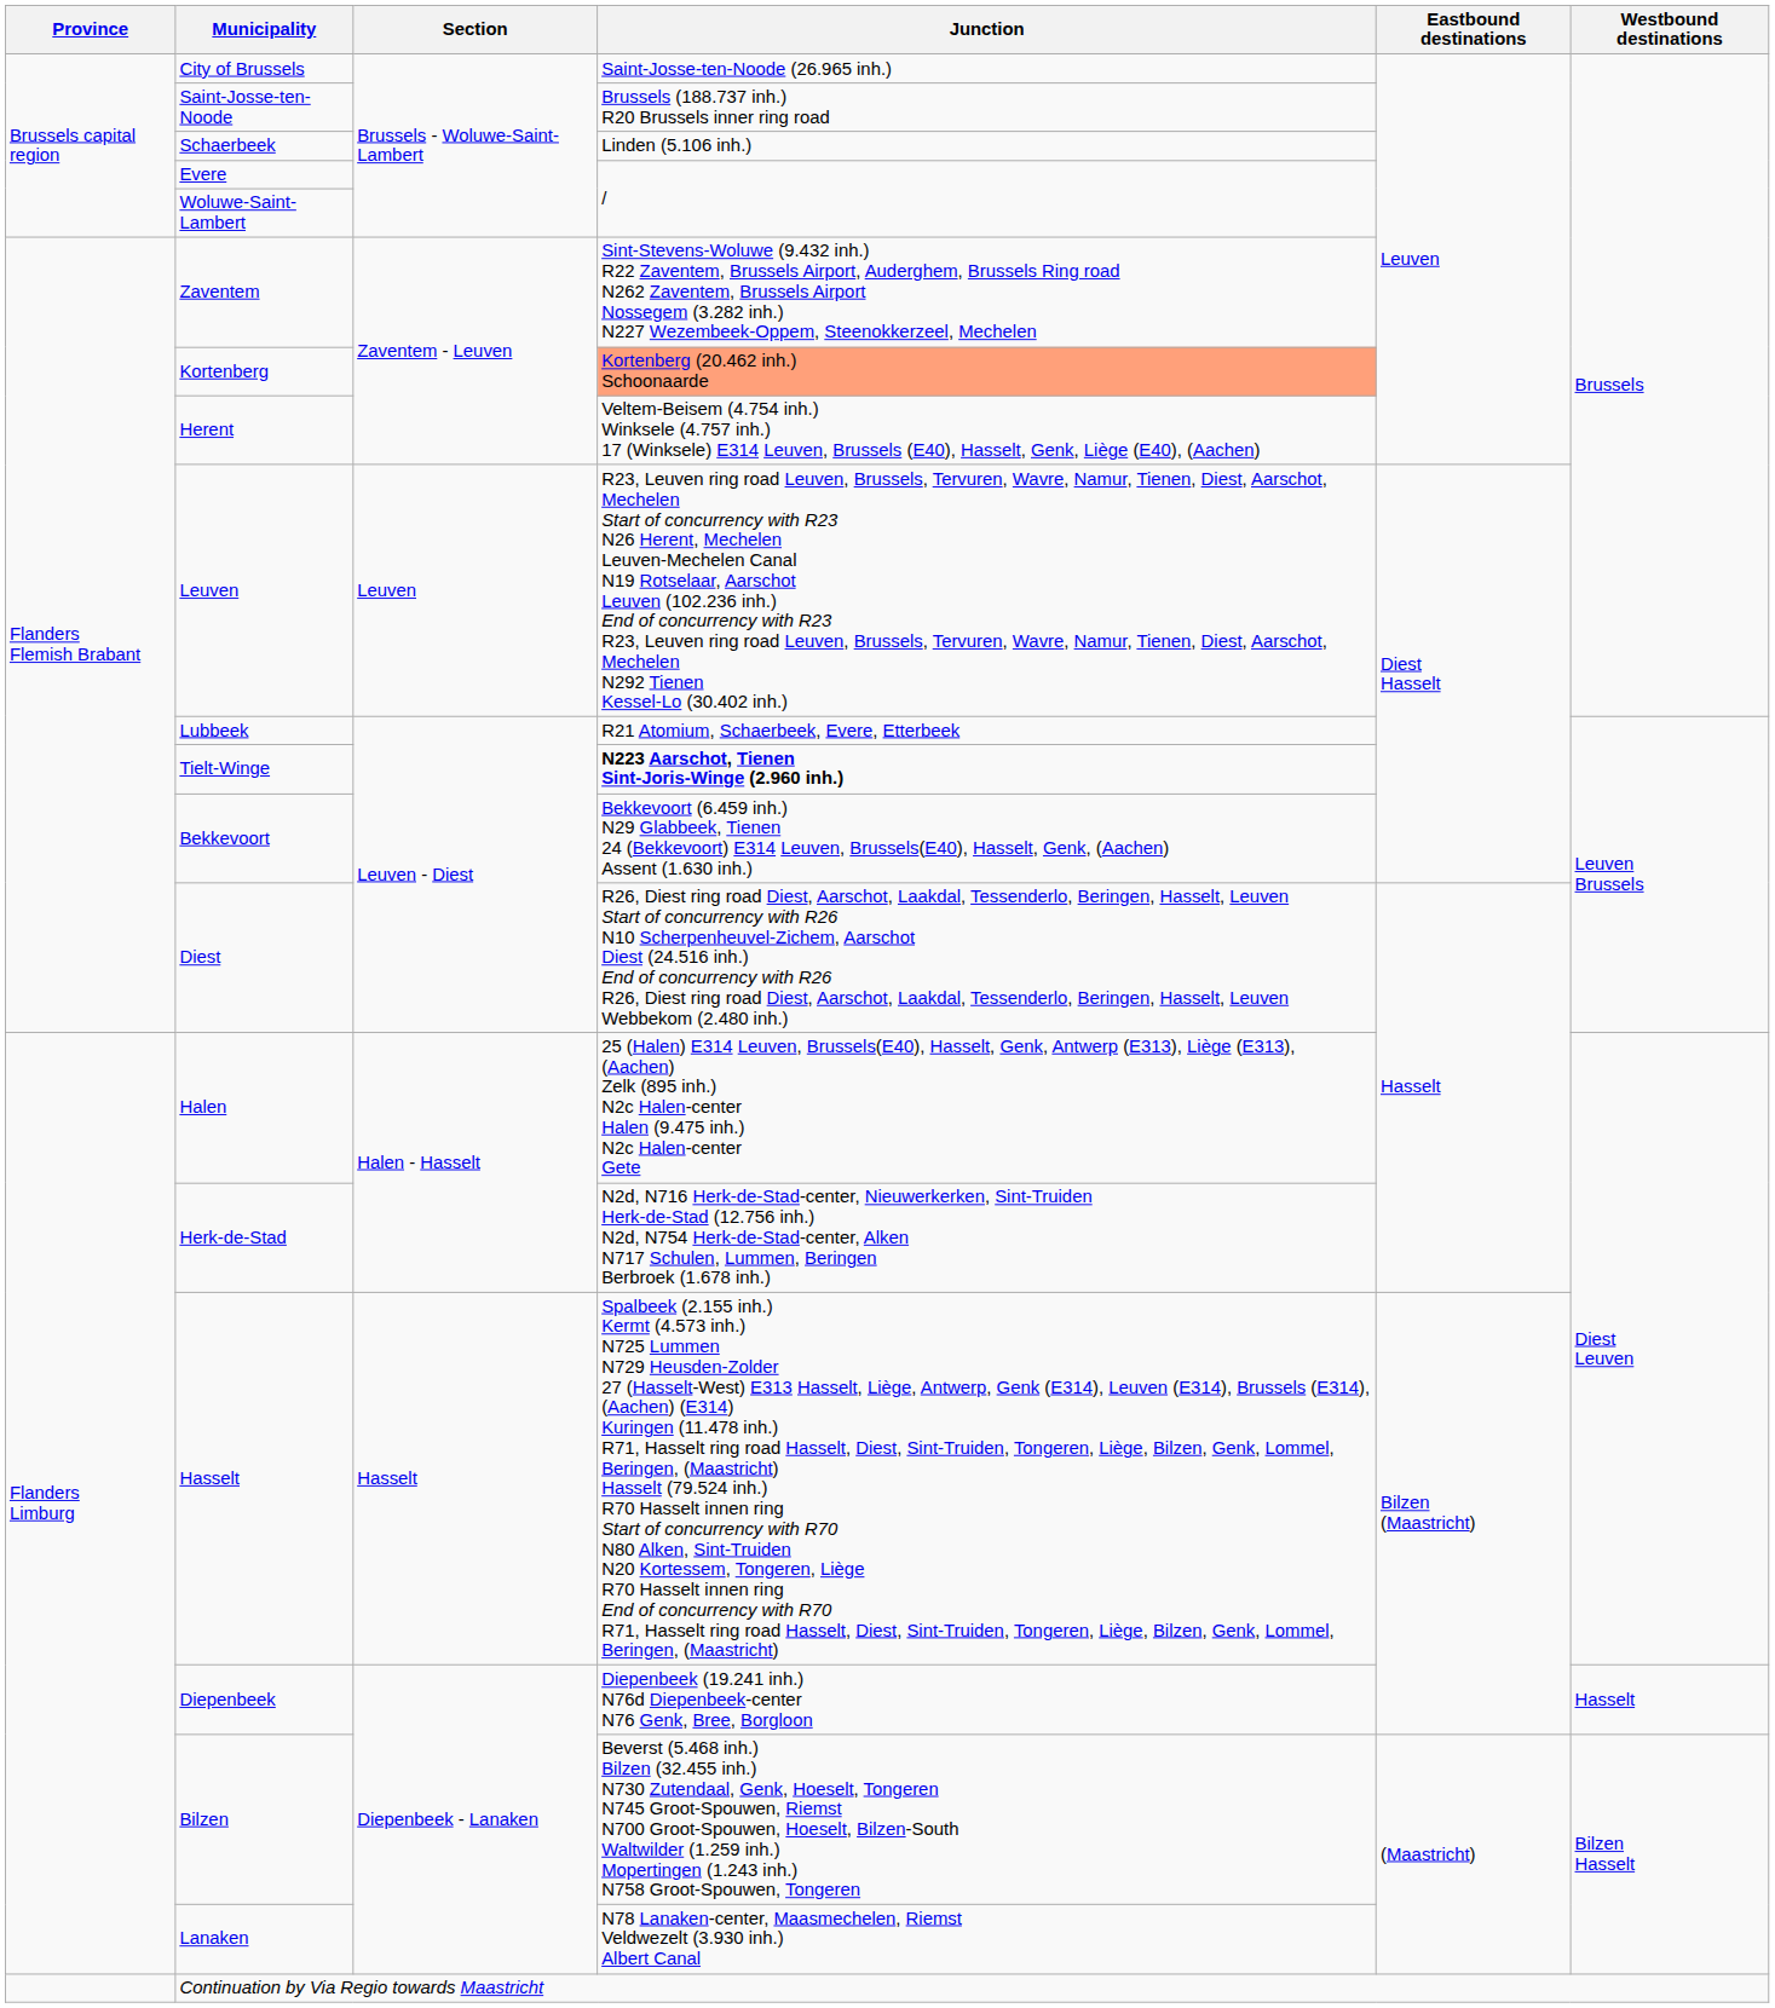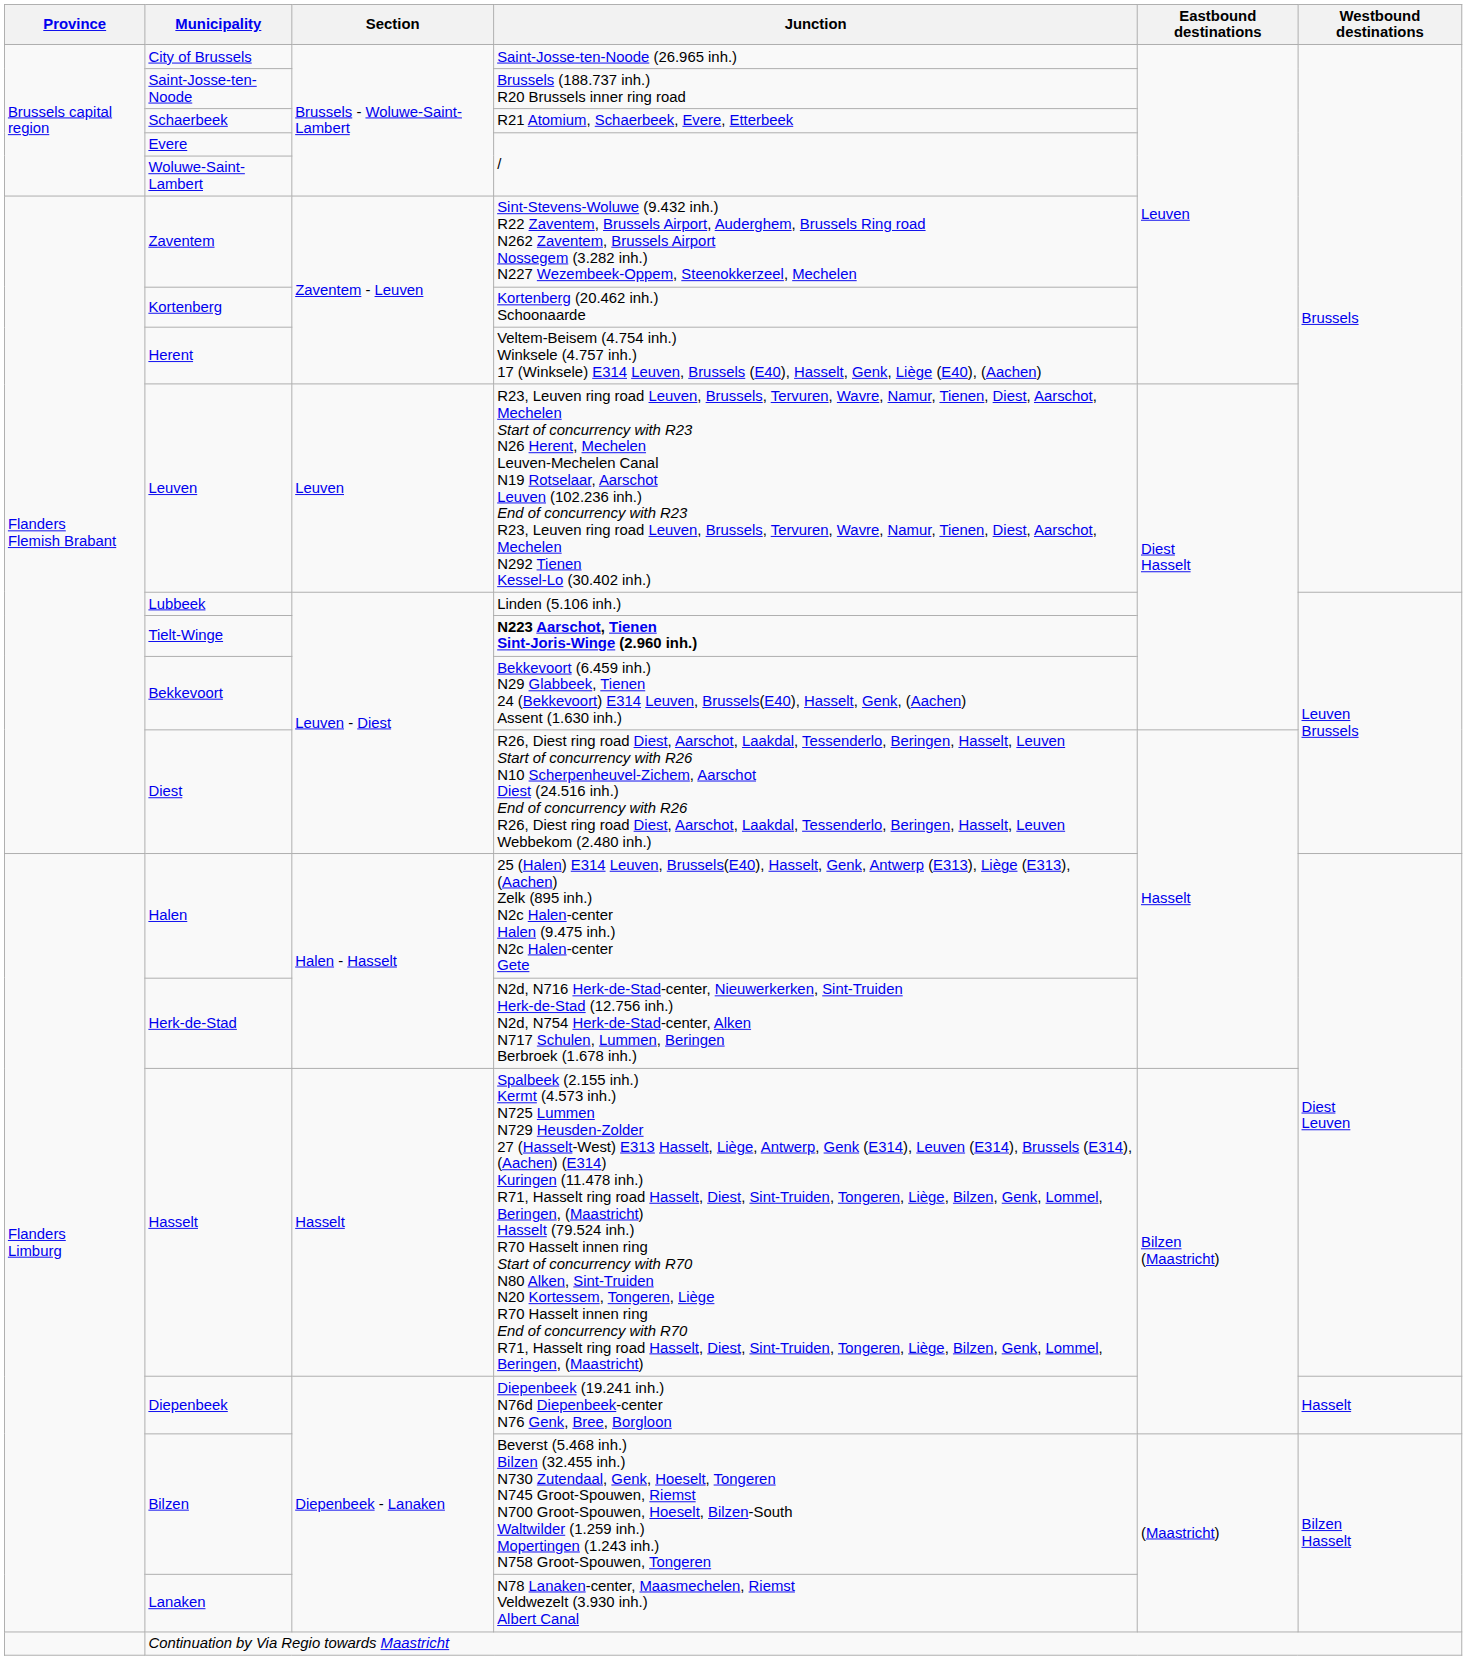 <table class="wikitable">
 <tr>
 <th><a href='#'>Province</a></th>
 <th><a href='#'>Municipality</a></th>
 <th>Section</th>
 <th>Junction</th>
 <th>Eastbound destinations</th>
 <th>Westbound destinations</th>
 </tr>
 <tr>
 <td rowspan="5">  <a href='#'>Brussels capital region</a></td>
 <td><a href='#'>City of Brussels</a></td>
 <td rowspan="5"><a href='#'>Brussels</a> - <a href='#'>Woluwe-Saint-Lambert</a></td>
 <td> <a href='#'>Saint-Josse-ten-Noode</a> (26.965 inh.)</td>
 <td rowspan="8"><a href='#'>Leuven</a></td>
 <td rowspan="9"><a href='#'>Brussels</a></td>
 </tr>
 <tr>
 <td><a href='#'>Saint-Josse-ten-Noode</a></td>
 <td> <a href='#'>Brussels</a> (188.737 inh.)<br> R20 Brussels inner ring road</td>
 </tr>
 <tr>
 <td><a href='#'>Schaerbeek</a></td>
-<td> Linden (5.106 inh.)</td>
+<td> R21 <a href='#'>Atomium</a>, <a href='#'>Schaerbeek</a>, <a href='#'>Evere</a>, <a href='#'>Etterbeek</a></td>
 </tr>
 <tr>
 <td><a href='#'>Evere</a></td>
 <td rowspan="2">/</td>
 </tr>
 <tr>
 <td><a href='#'>Woluwe-Saint-Lambert</a></td>
 </tr>
 <tr>
 <td rowspan="8"><br><a href='#'>Flanders</a><br><a href='#'>Flemish Brabant</a></td>
 <td><a href='#'>Zaventem</a></td>
 <td rowspan="3"><a href='#'>Zaventem</a> - <a href='#'>Leuven</a></td>
 <td> <a href='#'>Sint-Stevens-Woluwe</a> (9.432 inh.)<br> R22 <a href='#'>Zaventem</a>, <a href='#'>Brussels Airport</a>, <a href='#'>Auderghem</a>, <a href='#'>Brussels Ring road</a><br> N262 <a href='#'>Zaventem</a>, <a href='#'>Brussels Airport</a><br> <a href='#'>Nossegem</a> (3.282 inh.)<br> N227 <a href='#'>Wezembeek-Oppem</a>, <a href='#'>Steenokkerzeel</a>, <a href='#'>Mechelen</a></td>
 </tr>
 <tr>
 <td><a href='#'>Kortenberg</a></td>
-<td style="background: lightsalmon;"> <a href='#'>Kortenberg</a> (20.462 inh.)<br> Schoonaarde</td>
+<td> <a href='#'>Kortenberg</a> (20.462 inh.)<br> Schoonaarde</td>
 </tr>
 <tr>
 <td><a href='#'>Herent</a></td>
 <td> Veltem-Beisem (4.754 inh.)<br> Winksele (4.757 inh.)<br> 17 (Winksele) <a href='#'>E314</a> <a href='#'>Leuven</a>, <a href='#'>Brussels</a> (<a href='#'>E40</a>), <a href='#'>Hasselt</a>, <a href='#'>Genk</a>, <a href='#'>Liège</a> (<a href='#'>E40</a>),  (<a href='#'>Aachen</a>)</td>
 </tr>
 <tr>
 <td><a href='#'>Leuven</a></td>
 <td><a href='#'>Leuven</a></td>
 <td> R23, Leuven ring road <a href='#'>Leuven</a>, <a href='#'>Brussels</a>, <a href='#'>Tervuren</a>, <a href='#'>Wavre</a>, <a href='#'>Namur</a>, <a href='#'>Tienen</a>, <a href='#'>Diest</a>, <a href='#'>Aarschot</a>, <a href='#'>Mechelen</a><br><em>Start of concurrency with R23</em><br> N26 <a href='#'>Herent</a>, <a href='#'>Mechelen</a><br> Leuven-Mechelen Canal<br> N19 <a href='#'>Rotselaar</a>, <a href='#'>Aarschot</a><br> <a href='#'>Leuven</a> (102.236 inh.)<br><em>End of concurrency with R23</em><br> R23, Leuven ring road <a href='#'>Leuven</a>, <a href='#'>Brussels</a>, <a href='#'>Tervuren</a>, <a href='#'>Wavre</a>, <a href='#'>Namur</a>, <a href='#'>Tienen</a>, <a href='#'>Diest</a>, <a href='#'>Aarschot</a>, <a href='#'>Mechelen</a><br> N292 <a href='#'>Tienen</a><br> <a href='#'>Kessel-Lo</a> (30.402 inh.)</td>
 <td rowspan="4"><a href='#'>Diest</a><br><a href='#'>Hasselt</a></td>
 </tr>
 <tr>
 <td><a href='#'>Lubbeek</a></td>
 <td rowspan="4"><a href='#'>Leuven</a> - <a href='#'>Diest</a></td>
-<td> R21 <a href='#'>Atomium</a>, <a href='#'>Schaerbeek</a>, <a href='#'>Evere</a>, <a href='#'>Etterbeek</a></td>
+<td> Linden (5.106 inh.)</td>
 <td rowspan="4"><a href='#'>Leuven</a><br><a href='#'>Brussels</a></td>
 </tr>
 <tr>
 <td><a href='#'>Tielt-Winge</a></td>
 <td><strong> N223 <a href='#'>Aarschot</a>, <a href='#'>Tienen</a><br> <a href='#'>Sint-Joris-Winge</a> (2.960 inh.)</strong></td>
 </tr>
 <tr>
 <td><a href='#'>Bekkevoort</a></td>
 <td> <a href='#'>Bekkevoort</a> (6.459 inh.)<br> N29 <a href='#'>Glabbeek</a>, <a href='#'>Tienen</a><br> 24 (<a href='#'>Bekkevoort</a>) <a href='#'>E314</a> <a href='#'>Leuven</a>, <a href='#'>Brussels</a>(<a href='#'>E40</a>), <a href='#'>Hasselt</a>, <a href='#'>Genk</a>,  (<a href='#'>Aachen</a>)<br> Assent (1.630 inh.)</td>
 </tr>
 <tr>
 <td><a href='#'>Diest</a></td>
 <td> R26, Diest ring road <a href='#'>Diest</a>, <a href='#'>Aarschot</a>, <a href='#'>Laakdal</a>, <a href='#'>Tessenderlo</a>, <a href='#'>Beringen</a>, <a href='#'>Hasselt</a>, <a href='#'>Leuven</a><br><em>Start of concurrency with R26</em><br> N10 <a href='#'>Scherpenheuvel-Zichem</a>, <a href='#'>Aarschot</a><br> <a href='#'>Diest</a> (24.516 inh.)<br><em>End of concurrency with R26</em><br> R26, Diest ring road <a href='#'>Diest</a>, <a href='#'>Aarschot</a>, <a href='#'>Laakdal</a>, <a href='#'>Tessenderlo</a>, <a href='#'>Beringen</a>, <a href='#'>Hasselt</a>, <a href='#'>Leuven</a><br> Webbekom (2.480 inh.)</td>
 <td rowspan="3"><a href='#'>Hasselt</a></td>
 </tr>
 <tr>
 <td rowspan="6"><a href='#'>Flanders</a><br><a href='#'>Limburg</a></td>
 <td><a href='#'>Halen</a></td>
 <td rowspan="2"><a href='#'>Halen</a> - <a href='#'>Hasselt</a></td>
 <td> 25 (<a href='#'>Halen</a>) <a href='#'>E314</a> <a href='#'>Leuven</a>, <a href='#'>Brussels</a>(<a href='#'>E40</a>), <a href='#'>Hasselt</a>, <a href='#'>Genk</a>, <a href='#'>Antwerp</a> (<a href='#'>E313</a>), <a href='#'>Liège</a> (<a href='#'>E313</a>),  (<a href='#'>Aachen</a>)<br> Zelk (895 inh.)<br> N2c <a href='#'>Halen</a>-center<br> <a href='#'>Halen</a> (9.475 inh.)<br> N2c <a href='#'>Halen</a>-center<br> <a href='#'>Gete</a></td>
 <td rowspan="3"><a href='#'>Diest</a><br><a href='#'>Leuven</a></td>
 </tr>
 <tr>
 <td><a href='#'>Herk-de-Stad</a></td>
 <td> N2d, N716 <a href='#'>Herk-de-Stad</a>-center, <a href='#'>Nieuwerkerken</a>, <a href='#'>Sint-Truiden</a><br> <a href='#'>Herk-de-Stad</a> (12.756 inh.)<br> N2d, N754 <a href='#'>Herk-de-Stad</a>-center, <a href='#'>Alken</a><br> N717 <a href='#'>Schulen</a>, <a href='#'>Lummen</a>, <a href='#'>Beringen</a><br> Berbroek (1.678 inh.)</td>
 </tr>
 <tr>
 <td><a href='#'>Hasselt</a></td>
 <td><a href='#'>Hasselt</a></td>
 <td> <a href='#'>Spalbeek</a> (2.155 inh.)<br> <a href='#'>Kermt</a> (4.573 inh.)<br> N725 <a href='#'>Lummen</a><br> N729 <a href='#'>Heusden-Zolder</a><br> 27 (<a href='#'>Hasselt</a>-West) <a href='#'>E313</a> <a href='#'>Hasselt</a>, <a href='#'>Liège</a>, <a href='#'>Antwerp</a>, <a href='#'>Genk</a> (<a href='#'>E314</a>), <a href='#'>Leuven</a> (<a href='#'>E314</a>), <a href='#'>Brussels</a> (<a href='#'>E314</a>),  (<a href='#'>Aachen</a>) (<a href='#'>E314</a>)<br> <a href='#'>Kuringen</a> (11.478 inh.)<br> R71, Hasselt ring road <a href='#'>Hasselt</a>, <a href='#'>Diest</a>, <a href='#'>Sint-Truiden</a>, <a href='#'>Tongeren</a>, <a href='#'>Liège</a>, <a href='#'>Bilzen</a>, <a href='#'>Genk</a>, <a href='#'>Lommel</a>, <a href='#'>Beringen</a>,  (<a href='#'>Maastricht</a>)<br> <a href='#'>Hasselt</a> (79.524 inh.)<br> R70 Hasselt innen ring<br><em>Start of concurrency with R70</em><br> N80 <a href='#'>Alken</a>, <a href='#'>Sint-Truiden</a><br> N20 <a href='#'>Kortessem</a>, <a href='#'>Tongeren</a>, <a href='#'>Liège</a><br> R70 Hasselt innen ring<br><em>End of concurrency with R70</em><br> R71, Hasselt ring road <a href='#'>Hasselt</a>, <a href='#'>Diest</a>, <a href='#'>Sint-Truiden</a>, <a href='#'>Tongeren</a>, <a href='#'>Liège</a>, <a href='#'>Bilzen</a>, <a href='#'>Genk</a>, <a href='#'>Lommel</a>, <a href='#'>Beringen</a>,  (<a href='#'>Maastricht</a>)</td>
 <td rowspan="2"><a href='#'>Bilzen</a><br> (<a href='#'>Maastricht</a>)</td>
 </tr>
 <tr>
 <td><a href='#'>Diepenbeek</a></td>
 <td rowspan="3"><a href='#'>Diepenbeek</a> - <a href='#'>Lanaken</a></td>
 <td> <a href='#'>Diepenbeek</a> (19.241 inh.)<br> N76d <a href='#'>Diepenbeek</a>-center<br> N76 <a href='#'>Genk</a>, <a href='#'>Bree</a>, <a href='#'>Borgloon</a></td>
 <td><a href='#'>Hasselt</a></td>
 </tr>
 <tr>
 <td><a href='#'>Bilzen</a></td>
 <td> Beverst (5.468 inh.)<br> <a href='#'>Bilzen</a> (32.455 inh.)<br> N730 <a href='#'>Zutendaal</a>, <a href='#'>Genk</a>, <a href='#'>Hoeselt</a>, <a href='#'>Tongeren</a><br> N745 Groot-Spouwen, <a href='#'>Riemst</a><br> N700 Groot-Spouwen, <a href='#'>Hoeselt</a>, <a href='#'>Bilzen</a>-South<br> <a href='#'>Waltwilder</a> (1.259 inh.)<br> <a href='#'>Mopertingen</a> (1.243 inh.)<br> N758 Groot-Spouwen, <a href='#'>Tongeren</a></td>
 <td rowspan="2"> (<a href='#'>Maastricht</a>)</td>
 <td rowspan="2"><a href='#'>Bilzen</a><br><a href='#'>Hasselt</a></td>
 </tr>
 <tr>
 <td><a href='#'>Lanaken</a></td>
 <td> N78 <a href='#'>Lanaken</a>-center, <a href='#'>Maasmechelen</a>, <a href='#'>Riemst</a><br> Veldwezelt (3.930 inh.)<br> <a href='#'>Albert Canal</a></td>
 </tr>
 <tr>
 <td></td>
 <td colspan="5"><em>Continuation by Via Regio towards <a href='#'>Maastricht</a></em></td>
 </tr>
 </table>
